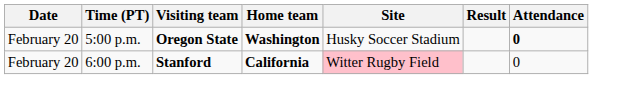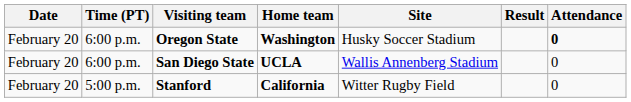 <table class="wikitable">
 <tr>
 <th>Date</th>
 <th>Time (PT)</th>
 <th>Visiting team</th>
 <th>Home team</th>
 <th>Site</th>
 <th>Result</th>
 <th>Attendance</th>
 </tr>
 <tr>
 <td>February 20</td>
-<td>5:00 p.m.</td>
+<td>6:00 p.m.</td>
 <td><strong>Oregon State</strong></td>
 <td><strong>Washington</strong></td>
 <td>Husky Soccer Stadium</td>
 <td></td>
 <td><strong>0</strong></td>
 </tr>
 <tr>
 <td>February 20</td>
 <td>6:00 p.m.</td>
+<td><strong>San Diego State</strong></td>
+<td><strong>UCLA</strong></td>
+<td><a href='#'>Wallis Annenberg Stadium</a></td>
+<td></td>
+<td>0</td>
+</tr>
+<tr>
+<td>February 20</td>
+<td>5:00 p.m.</td>
 <td><strong>Stanford</strong></td>
 <td><strong>California</strong></td>
-<td style="background: pink;">Witter Rugby Field</td>
+<td>Witter Rugby Field</td>
 <td></td>
 <td>0</td>
 </tr>
 </table>
